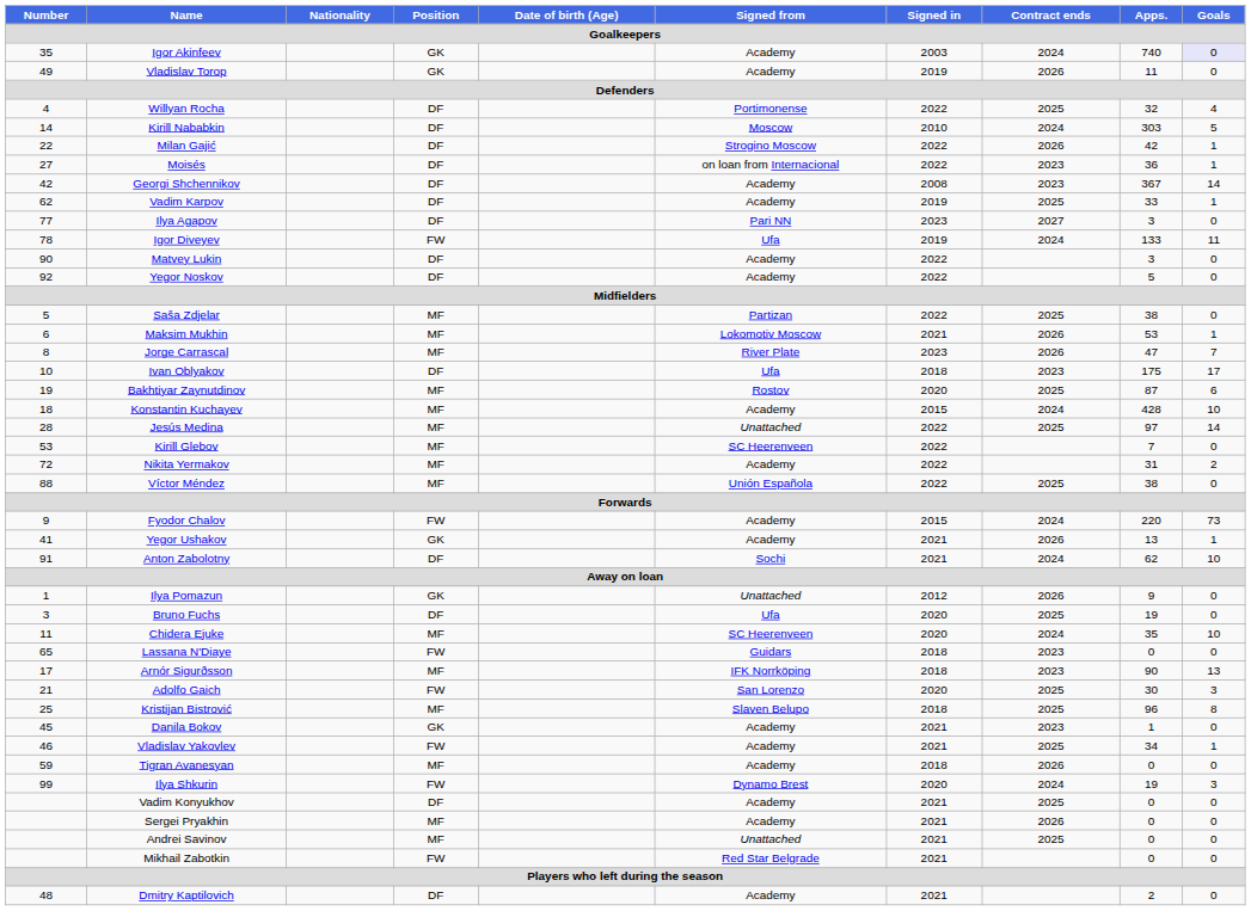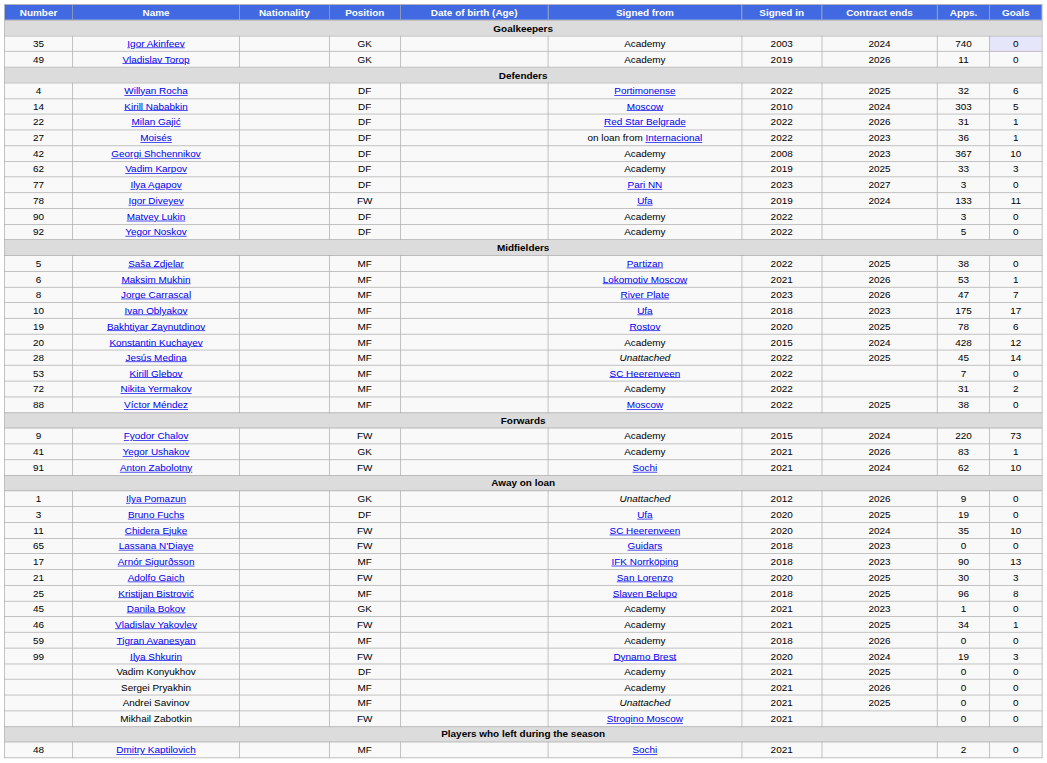 <table class="wikitable"  style="text-align:center; font-size:90%; width:95%;">
 <tr>
 <th style="background:#4169E1; color:white; text-align:center;">Number</th>
 <th style="background:#4169E1; color:white; text-align:center;">Name</th>
 <th style="background:#4169E1; color:white; text-align:center;">Nationality</th>
 <th style="background:#4169E1; color:white; text-align:center;">Position</th>
 <th style="background:#4169E1; color:white; text-align:center;">Date of birth (Age)</th>
 <th style="background:#4169E1; color:white; text-align:center;">Signed from</th>
 <th style="background:#4169E1; color:white; text-align:center;">Signed in</th>
 <th style="background:#4169E1; color:white; text-align:center;">Contract ends</th>
 <th style="background:#4169E1; color:white; text-align:center;">Apps.</th>
 <th style="background:#4169E1; color:white; text-align:center;">Goals</th>
 </tr>
 <tr>
 <th colspan="11"  style="background:#dcdcdc; text-align:center;">Goalkeepers</th>
 </tr>
 <tr>
 <td>35</td>
 <td><a href='#'>Igor Akinfeev</a></td>
 <td></td>
 <td>GK</td>
 <td></td>
 <td>Academy</td>
 <td>2003</td>
 <td>2024</td>
 <td>740</td>
 <td style="background: lavender;">0</td>
 </tr>
 <tr>
 <td>49</td>
 <td><a href='#'>Vladislav Torop</a></td>
 <td></td>
 <td>GK</td>
 <td></td>
 <td>Academy</td>
 <td>2019</td>
 <td>2026</td>
 <td>11</td>
 <td>0</td>
 </tr>
 <tr>
 <th colspan="11"  style="background:#dcdcdc; text-align:center;">Defenders</th>
 </tr>
 <tr>
 <td>4</td>
 <td><a href='#'>Willyan Rocha</a></td>
 <td></td>
 <td>DF</td>
 <td></td>
 <td><a href='#'>Portimonense</a></td>
 <td>2022</td>
 <td>2025</td>
 <td>32</td>
-<td>4</td>
+<td>6</td>
 </tr>
 <tr>
 <td>14</td>
 <td><a href='#'>Kirill Nababkin</a></td>
 <td></td>
 <td>DF</td>
 <td></td>
 <td><a href='#'>Moscow</a></td>
 <td>2010</td>
 <td>2024</td>
 <td>303</td>
 <td>5</td>
 </tr>
 <tr>
 <td>22</td>
 <td><a href='#'>Milan Gajić</a></td>
 <td></td>
 <td>DF</td>
 <td></td>
-<td><a href='#'>Strogino Moscow</a></td>
+<td><a href='#'>Red Star Belgrade</a></td>
 <td>2022</td>
 <td>2026</td>
-<td>42</td>
+<td>31</td>
 <td>1</td>
 </tr>
 <tr>
 <td>27</td>
 <td><a href='#'>Moisés</a></td>
 <td></td>
 <td>DF</td>
 <td></td>
 <td>on loan from <a href='#'>Internacional</a></td>
 <td>2022</td>
 <td>2023</td>
 <td>36</td>
 <td>1</td>
 </tr>
 <tr>
 <td>42</td>
 <td><a href='#'>Georgi Shchennikov</a></td>
 <td></td>
 <td>DF</td>
 <td></td>
 <td>Academy</td>
 <td>2008</td>
 <td>2023</td>
 <td>367</td>
-<td>14</td>
+<td>10</td>
 </tr>
 <tr>
 <td>62</td>
 <td><a href='#'>Vadim Karpov</a></td>
 <td></td>
 <td>DF</td>
 <td></td>
 <td>Academy</td>
 <td>2019</td>
 <td>2025</td>
 <td>33</td>
-<td>1</td>
+<td>3</td>
 </tr>
 <tr>
 <td>77</td>
 <td><a href='#'>Ilya Agapov</a></td>
 <td></td>
 <td>DF</td>
 <td></td>
 <td><a href='#'>Pari NN</a></td>
 <td>2023</td>
 <td>2027</td>
 <td>3</td>
 <td>0</td>
 </tr>
 <tr>
 <td>78</td>
 <td><a href='#'>Igor Diveyev</a></td>
 <td></td>
 <td>FW</td>
 <td></td>
 <td><a href='#'>Ufa</a></td>
 <td>2019</td>
 <td>2024</td>
 <td>133</td>
 <td>11</td>
 </tr>
 <tr>
 <td>90</td>
 <td><a href='#'>Matvey Lukin</a></td>
 <td></td>
 <td>DF</td>
 <td></td>
 <td>Academy</td>
 <td>2022</td>
 <td></td>
 <td>3</td>
 <td>0</td>
 </tr>
 <tr>
 <td>92</td>
 <td><a href='#'>Yegor Noskov</a></td>
 <td></td>
 <td>DF</td>
 <td></td>
 <td>Academy</td>
 <td>2022</td>
 <td></td>
 <td>5</td>
 <td>0</td>
 </tr>
 <tr>
 <th colspan="11"  style="background:#dcdcdc; text-align:center;">Midfielders</th>
 </tr>
 <tr>
 <td>5</td>
 <td><a href='#'>Saša Zdjelar</a></td>
 <td></td>
 <td>MF</td>
 <td></td>
 <td><a href='#'>Partizan</a></td>
 <td>2022</td>
 <td>2025</td>
 <td>38</td>
 <td>0</td>
 </tr>
 <tr>
 <td>6</td>
 <td><a href='#'>Maksim Mukhin</a></td>
 <td></td>
 <td>MF</td>
 <td></td>
 <td><a href='#'>Lokomotiv Moscow</a></td>
 <td>2021</td>
 <td>2026</td>
 <td>53</td>
 <td>1</td>
 </tr>
 <tr>
 <td>8</td>
 <td><a href='#'>Jorge Carrascal</a></td>
 <td></td>
 <td>MF</td>
 <td></td>
 <td><a href='#'>River Plate</a></td>
 <td>2023</td>
 <td>2026</td>
 <td>47</td>
 <td>7</td>
 </tr>
 <tr>
 <td>10</td>
 <td><a href='#'>Ivan Oblyakov</a></td>
 <td></td>
-<td>DF</td>
+<td>MF</td>
 <td></td>
 <td><a href='#'>Ufa</a></td>
 <td>2018</td>
 <td>2023</td>
 <td>175</td>
 <td>17</td>
 </tr>
 <tr>
 <td>19</td>
 <td><a href='#'>Bakhtiyar Zaynutdinov</a></td>
 <td></td>
 <td>MF</td>
 <td></td>
 <td><a href='#'>Rostov</a></td>
 <td>2020</td>
 <td>2025</td>
-<td>87</td>
+<td>78</td>
 <td>6</td>
 </tr>
 <tr>
-<td>18</td>
+<td>20</td>
 <td><a href='#'>Konstantin Kuchayev</a></td>
 <td></td>
 <td>MF</td>
 <td></td>
 <td>Academy</td>
 <td>2015</td>
 <td>2024</td>
 <td>428</td>
-<td>10</td>
+<td>12</td>
 </tr>
 <tr>
 <td>28</td>
 <td><a href='#'>Jesús Medina</a></td>
 <td></td>
 <td>MF</td>
 <td></td>
 <td><em>Unattached</em></td>
 <td>2022</td>
 <td>2025</td>
-<td>97</td>
+<td>45</td>
 <td>14</td>
 </tr>
 <tr>
 <td>53</td>
 <td><a href='#'>Kirill Glebov</a></td>
 <td></td>
 <td>MF</td>
 <td></td>
 <td><a href='#'>SC Heerenveen</a></td>
 <td>2022</td>
 <td></td>
 <td>7</td>
 <td>0</td>
 </tr>
 <tr>
 <td>72</td>
 <td><a href='#'>Nikita Yermakov</a></td>
 <td></td>
 <td>MF</td>
 <td></td>
 <td>Academy</td>
 <td>2022</td>
 <td></td>
 <td>31</td>
 <td>2</td>
 </tr>
 <tr>
 <td>88</td>
 <td><a href='#'>Víctor Méndez</a></td>
 <td></td>
 <td>MF</td>
 <td></td>
-<td><a href='#'>Unión Española</a></td>
+<td><a href='#'>Moscow</a></td>
 <td>2022</td>
 <td>2025</td>
 <td>38</td>
 <td>0</td>
 </tr>
 <tr>
 <th colspan="11"  style="background:#dcdcdc; text-align:center;">Forwards</th>
 </tr>
 <tr>
 <td>9</td>
 <td><a href='#'>Fyodor Chalov</a></td>
 <td></td>
 <td>FW</td>
 <td></td>
 <td>Academy</td>
 <td>2015</td>
 <td>2024</td>
 <td>220</td>
 <td>73</td>
 </tr>
 <tr>
 <td>41</td>
 <td><a href='#'>Yegor Ushakov</a></td>
 <td></td>
 <td>GK</td>
 <td></td>
 <td>Academy</td>
 <td>2021</td>
 <td>2026</td>
-<td>13</td>
+<td>83</td>
 <td>1</td>
 </tr>
 <tr>
 <td>91</td>
 <td><a href='#'>Anton Zabolotny</a></td>
 <td></td>
-<td>DF</td>
+<td>FW</td>
 <td></td>
 <td><a href='#'>Sochi</a></td>
 <td>2021</td>
 <td>2024</td>
 <td>62</td>
 <td>10</td>
 </tr>
 <tr>
 <th colspan="11"  style="background:#dcdcdc; text-align:center;">Away on loan</th>
 </tr>
 <tr>
 <td>1</td>
 <td><a href='#'>Ilya Pomazun</a></td>
 <td></td>
 <td>GK</td>
 <td></td>
 <td><em>Unattached</em></td>
 <td>2012</td>
 <td>2026</td>
 <td>9</td>
 <td>0</td>
 </tr>
 <tr>
 <td>3</td>
 <td><a href='#'>Bruno Fuchs</a></td>
 <td></td>
 <td>DF</td>
 <td></td>
 <td><a href='#'>Ufa</a></td>
 <td>2020</td>
 <td>2025</td>
 <td>19</td>
 <td>0</td>
 </tr>
 <tr>
 <td>11</td>
 <td><a href='#'>Chidera Ejuke</a></td>
 <td></td>
-<td>MF</td>
+<td>FW</td>
 <td></td>
 <td><a href='#'>SC Heerenveen</a></td>
 <td>2020</td>
 <td>2024</td>
 <td>35</td>
 <td>10</td>
 </tr>
 <tr>
 <td>65</td>
 <td><a href='#'>Lassana N'Diaye</a></td>
 <td></td>
 <td>FW</td>
 <td></td>
 <td><a href='#'>Guidars</a></td>
 <td>2018</td>
 <td>2023</td>
 <td>0</td>
 <td>0</td>
 </tr>
 <tr>
 <td>17</td>
 <td><a href='#'>Arnór Sigurðsson</a></td>
 <td></td>
 <td>MF</td>
 <td></td>
 <td><a href='#'>IFK Norrköping</a></td>
 <td>2018</td>
 <td>2023</td>
 <td>90</td>
 <td>13</td>
 </tr>
 <tr>
 <td>21</td>
 <td><a href='#'>Adolfo Gaich</a></td>
 <td></td>
 <td>FW</td>
 <td></td>
 <td><a href='#'>San Lorenzo</a></td>
 <td>2020</td>
 <td>2025</td>
 <td>30</td>
 <td>3</td>
 </tr>
 <tr>
 <td>25</td>
 <td><a href='#'>Kristijan Bistrović</a></td>
 <td></td>
 <td>MF</td>
 <td></td>
 <td><a href='#'>Slaven Belupo</a></td>
 <td>2018</td>
 <td>2025</td>
 <td>96</td>
 <td>8</td>
 </tr>
 <tr>
 <td>45</td>
 <td><a href='#'>Danila Bokov</a></td>
 <td></td>
 <td>GK</td>
 <td></td>
 <td>Academy</td>
 <td>2021</td>
 <td>2023</td>
 <td>1</td>
 <td>0</td>
 </tr>
 <tr>
 <td>46</td>
 <td><a href='#'>Vladislav Yakovlev</a></td>
 <td></td>
 <td>FW</td>
 <td></td>
 <td>Academy</td>
 <td>2021</td>
 <td>2025</td>
 <td>34</td>
 <td>1</td>
 </tr>
 <tr>
 <td>59</td>
 <td><a href='#'>Tigran Avanesyan</a></td>
 <td></td>
 <td>MF</td>
 <td></td>
 <td>Academy</td>
 <td>2018</td>
 <td>2026</td>
 <td>0</td>
 <td>0</td>
 </tr>
 <tr>
 <td>99</td>
 <td><a href='#'>Ilya Shkurin</a></td>
 <td></td>
 <td>FW</td>
 <td></td>
 <td><a href='#'>Dynamo Brest</a></td>
 <td>2020</td>
 <td>2024</td>
 <td>19</td>
 <td>3</td>
 </tr>
 <tr>
 <td></td>
 <td>Vadim Konyukhov</td>
 <td></td>
 <td>DF</td>
 <td></td>
 <td>Academy</td>
 <td>2021</td>
 <td>2025</td>
 <td>0</td>
 <td>0</td>
 </tr>
 <tr>
 <td></td>
 <td>Sergei Pryakhin</td>
 <td></td>
 <td>MF</td>
 <td></td>
 <td>Academy</td>
 <td>2021</td>
 <td>2026</td>
 <td>0</td>
 <td>0</td>
 </tr>
 <tr>
 <td></td>
 <td>Andrei Savinov</td>
 <td></td>
 <td>MF</td>
 <td></td>
 <td><em>Unattached</em></td>
 <td>2021</td>
 <td>2025</td>
 <td>0</td>
 <td>0</td>
 </tr>
 <tr>
 <td></td>
 <td>Mikhail Zabotkin</td>
 <td></td>
 <td>FW</td>
 <td></td>
-<td><a href='#'>Red Star Belgrade</a></td>
+<td><a href='#'>Strogino Moscow</a></td>
 <td>2021</td>
 <td></td>
 <td>0</td>
 <td>0</td>
 </tr>
 <tr>
 <th colspan="11"  style="background:#dcdcdc; text-align:center;">Players who left during the season</th>
 </tr>
 <tr>
 <td>48</td>
 <td><a href='#'>Dmitry Kaptilovich</a></td>
 <td></td>
-<td>DF</td>
+<td>MF</td>
 <td></td>
-<td>Academy</td>
+<td><a href='#'>Sochi</a></td>
 <td>2021</td>
 <td></td>
 <td>2</td>
 <td>0</td>
 </tr>
 </table>
